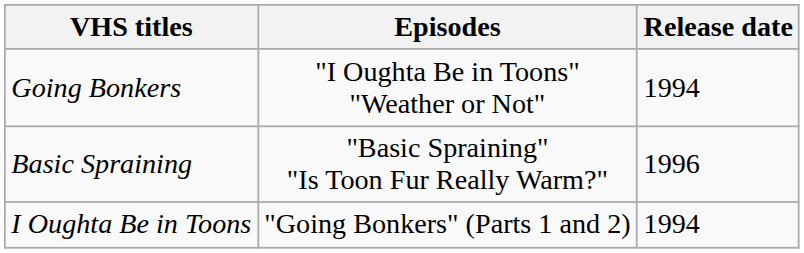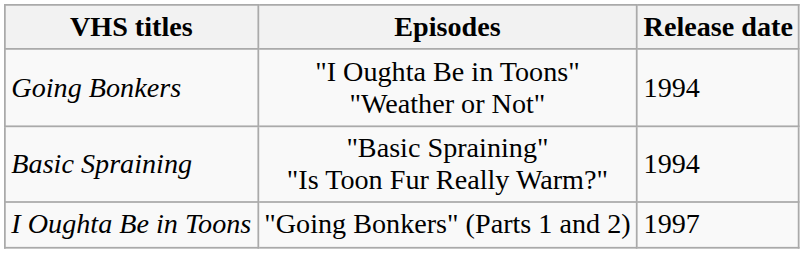 <table class="wikitable">
 <tr>
 <th>VHS titles</th>
 <th>Episodes</th>
 <th>Release date</th>
 </tr>
 <tr>
 <td><em>Going Bonkers</em></td>
 <td style="text-align:center;">"I Oughta Be in Toons"<br>"Weather or Not"</td>
 <td>1994</td>
 </tr>
 <tr>
 <td><em>Basic Spraining</em></td>
 <td style="text-align:center;">"Basic Spraining"<br>"Is Toon Fur Really Warm?"</td>
-<td>1996</td>
+<td>1994</td>
 </tr>
 <tr>
 <td><em>I Oughta Be in Toons</em></td>
 <td style="text-align:center;">"Going Bonkers" (Parts 1 and 2)</td>
-<td>1994</td>
+<td>1997</td>
 </tr>
 </table>
